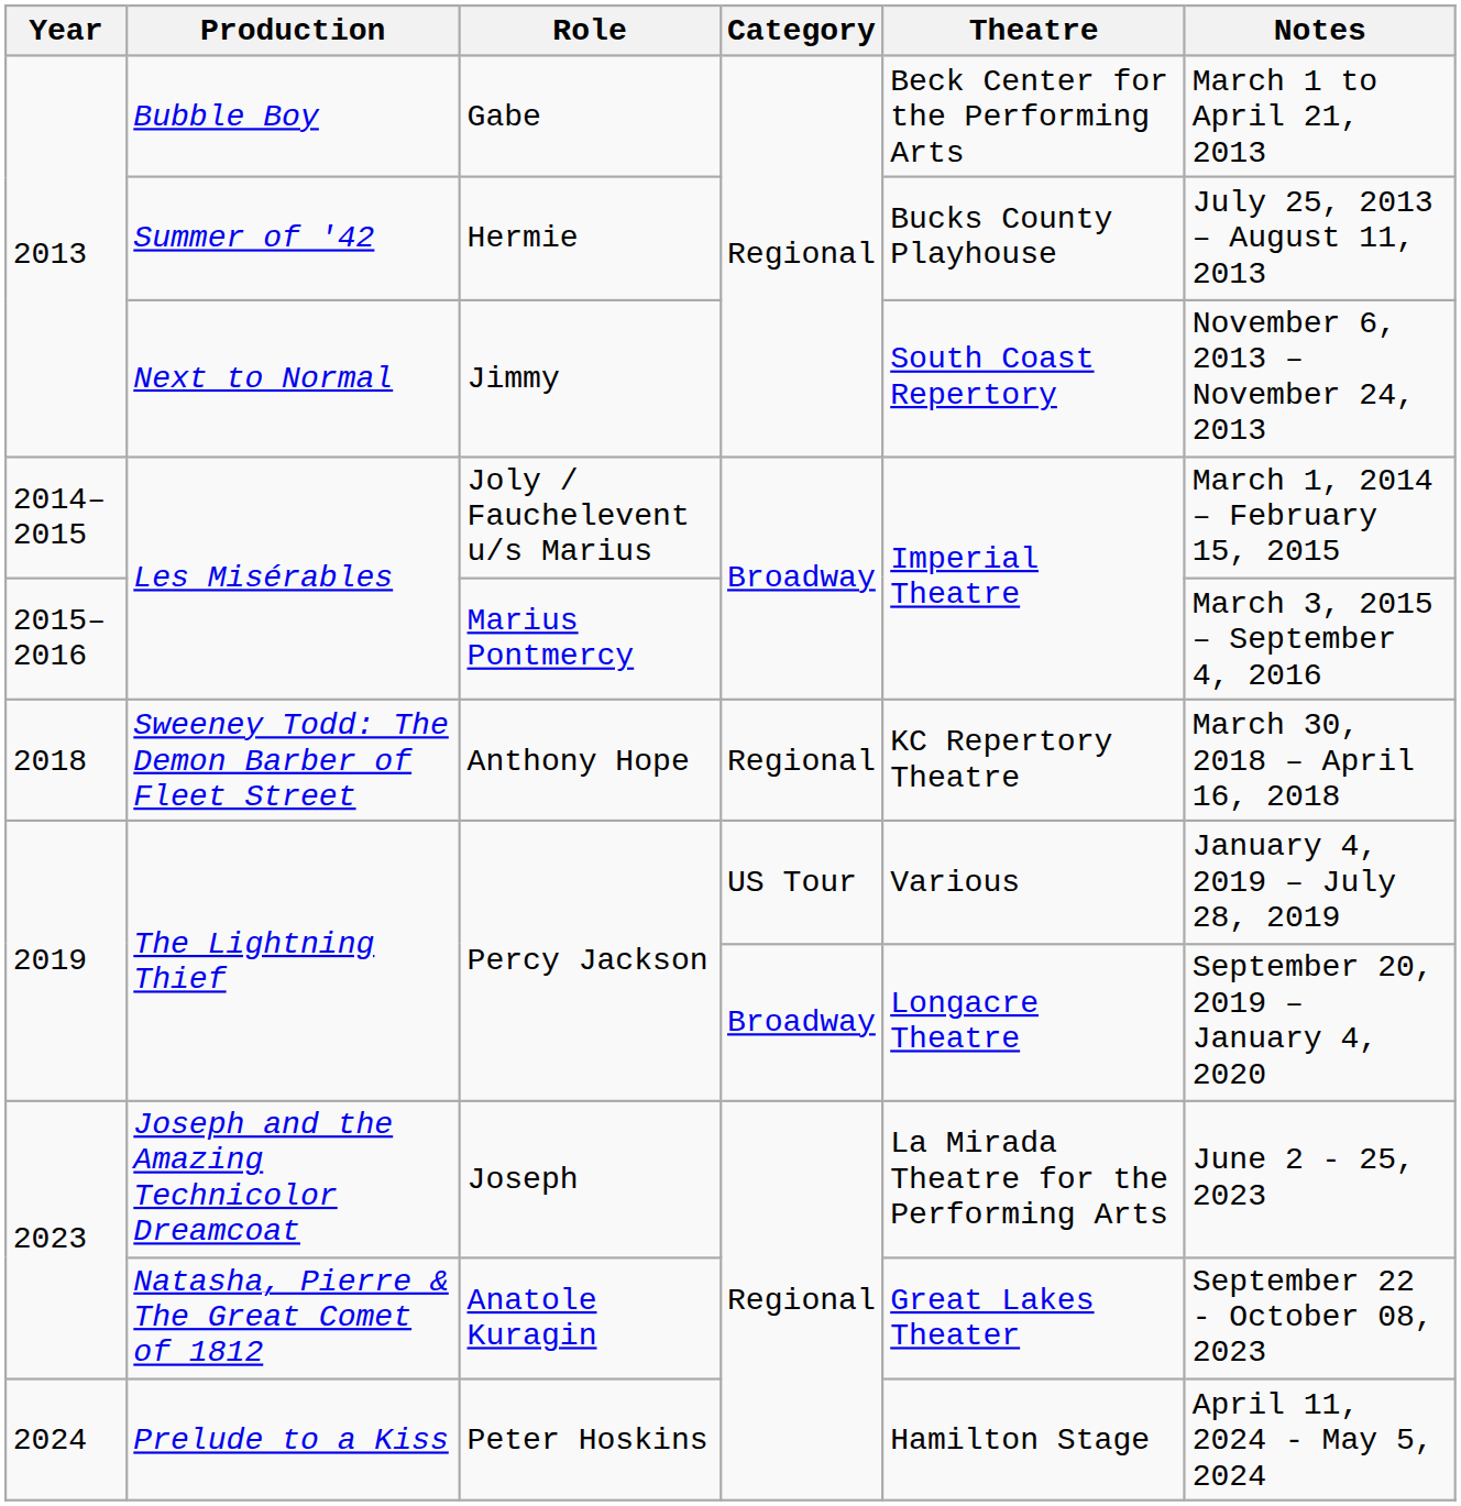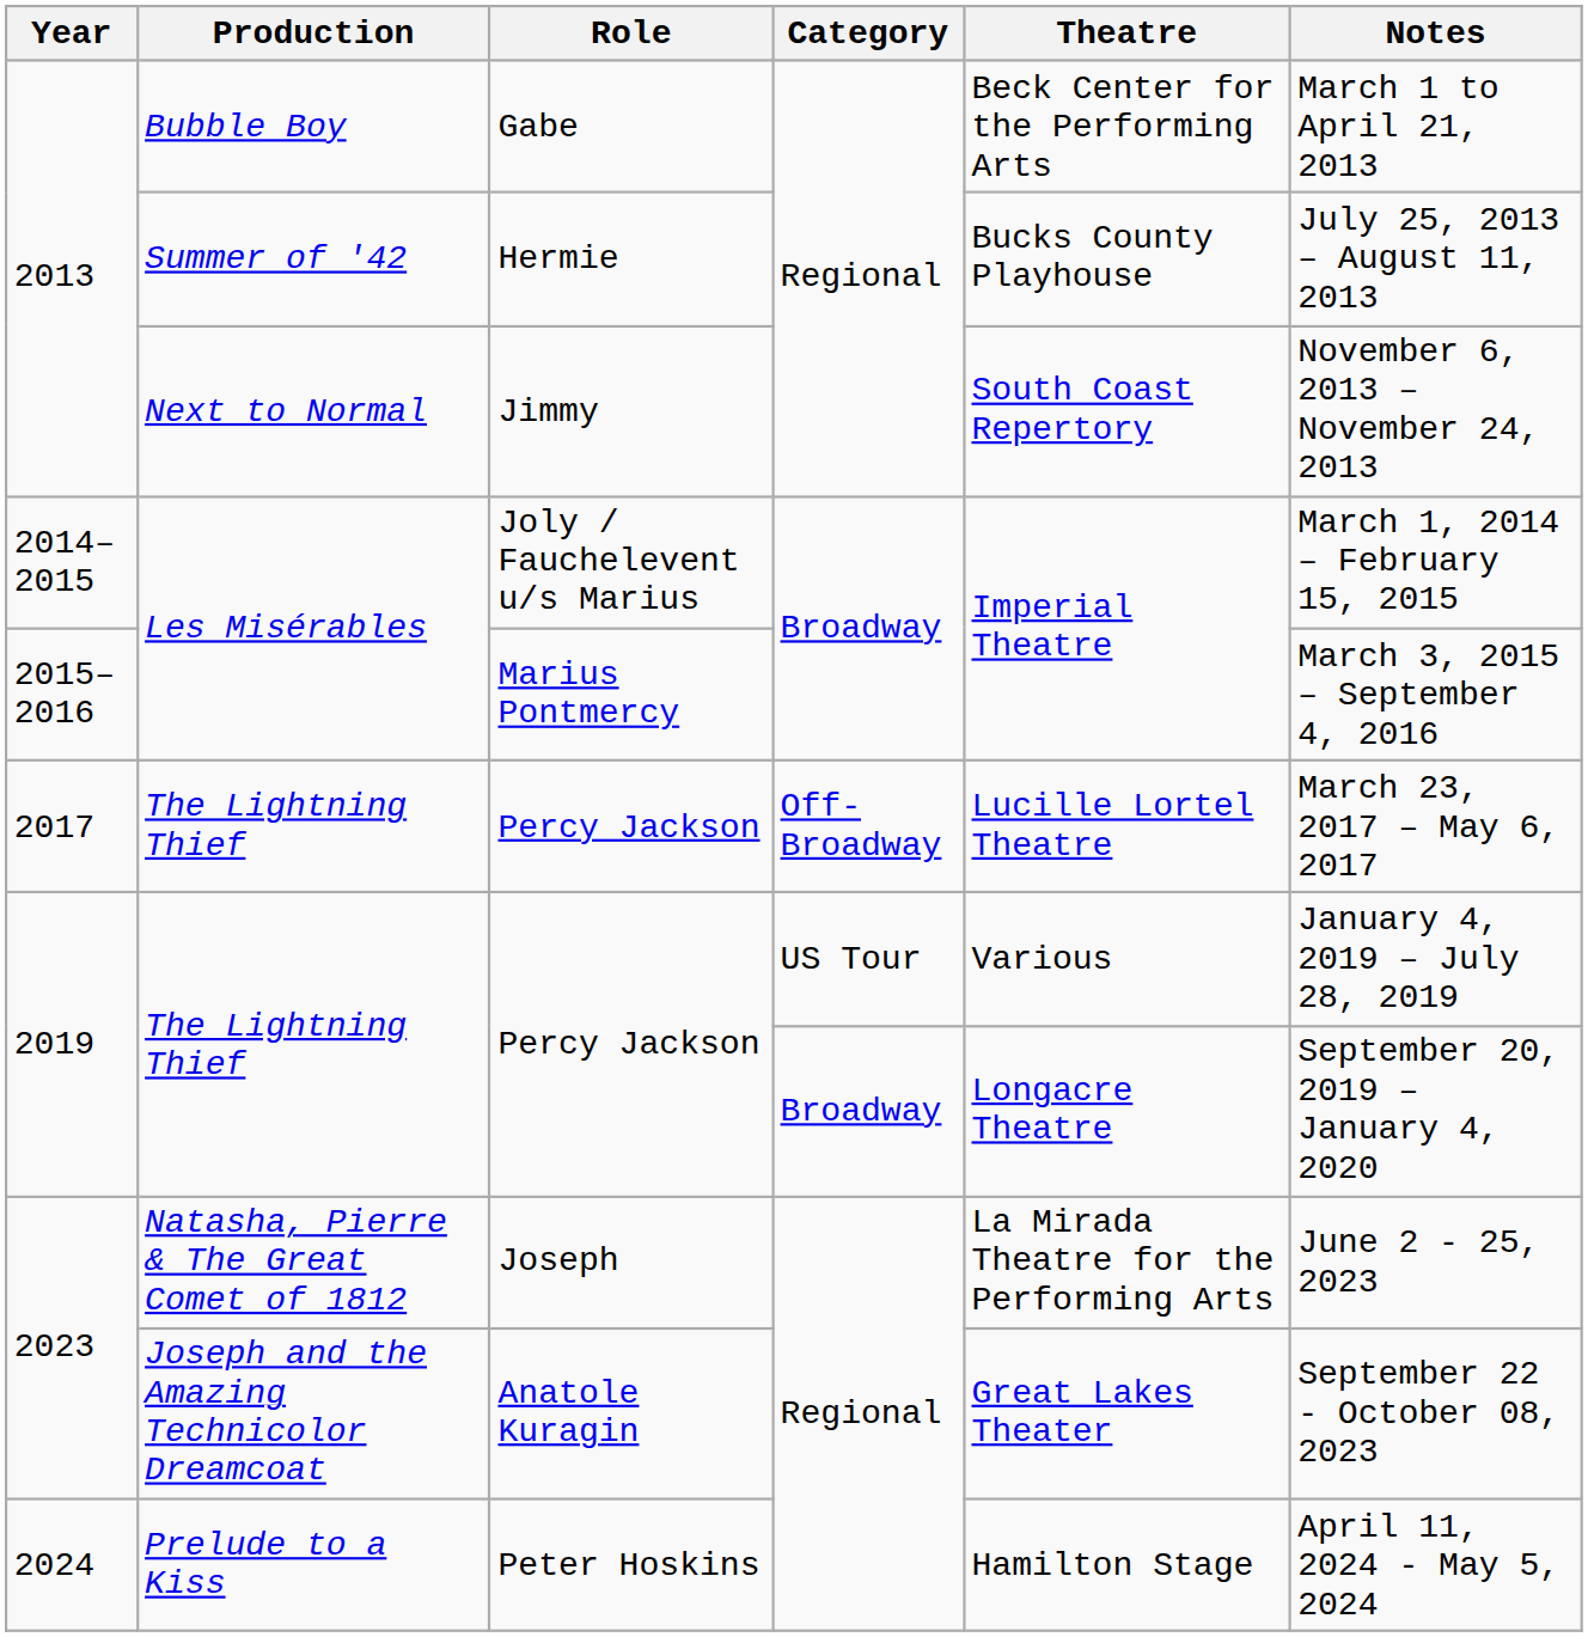 <table class="wikitable sortable">
 <tr>
 <th>Year</th>
 <th>Production</th>
 <th>Role</th>
 <th>Category</th>
 <th>Theatre</th>
 <th>Notes</th>
 </tr>
 <tr>
 <td rowspan=3>2013</td>
 <td><em><a href='#'>Bubble Boy</a></em></td>
 <td>Gabe</td>
 <td rowspan=3>Regional</td>
 <td>Beck Center for the Performing Arts</td>
 <td>March 1 to April 21, 2013</td>
 </tr>
 <tr>
 <td><em><a href='#'>Summer of '42</a></em></td>
 <td>Hermie</td>
 <td>Bucks County Playhouse</td>
 <td>July 25, 2013 – August 11, 2013</td>
 </tr>
 <tr>
 <td><em><a href='#'>Next to Normal</a></em></td>
 <td>Jimmy</td>
 <td><a href='#'>South Coast Repertory</a></td>
 <td>November 6, 2013 – November 24, 2013</td>
 </tr>
 <tr>
 <td>2014–2015</td>
 <td rowspan="2"><em><a href='#'>Les Misérables</a></em></td>
 <td>Joly / Fauchelevent<br>u/s Marius</td>
 <td rowspan="2"><a href='#'>Broadway</a></td>
 <td rowspan="2"><a href='#'>Imperial Theatre</a></td>
 <td>March 1, 2014 – February 15, 2015</td>
 </tr>
 <tr>
 <td>2015–2016</td>
 <td><a href='#'>Marius Pontmercy</a></td>
 <td>March 3, 2015 – September 4, 2016</td>
 </tr>
 <tr>
-<td>2018</td>
-<td><em><a href='#'>Sweeney Todd: The Demon Barber of Fleet Street</a></em></td>
-<td>Anthony Hope</td>
-<td>Regional</td>
-<td>KC Repertory Theatre</td>
-<td>March 30, 2018 – April 16, 2018</td>
+<td>2017</td>
+<td><em><a href='#'>The Lightning Thief</a></em></td>
+<td><a href='#'>Percy Jackson</a></td>
+<td><a href='#'>Off-Broadway</a></td>
+<td><a href='#'>Lucille Lortel Theatre</a></td>
+<td>March 23, 2017 – May 6, 2017</td>
 </tr>
 <tr>
 <td rowspan="2">2019</td>
 <td rowspan="2"><em><a href='#'>The Lightning Thief</a></em></td>
 <td rowspan="2">Percy Jackson</td>
 <td>US Tour</td>
 <td>Various</td>
 <td>January 4, 2019 – July 28, 2019</td>
 </tr>
 <tr>
 <td><a href='#'>Broadway</a></td>
 <td><a href='#'>Longacre Theatre</a></td>
 <td>September 20, 2019 – January 4, 2020</td>
 </tr>
 <tr>
 <td rowspan=2>2023</td>
-<td><em><a href='#'>Joseph and the Amazing Technicolor Dreamcoat</a></em></td>
+<td><em><a href='#'>Natasha, Pierre & The Great Comet of 1812</a></em></td>
 <td>Joseph</td>
 <td rowspan=3>Regional</td>
 <td>La Mirada Theatre for the Performing Arts</td>
 <td>June 2 - 25, 2023</td>
 </tr>
 <tr>
-<td><em><a href='#'>Natasha, Pierre & The Great Comet of 1812</a></em></td>
+<td><em><a href='#'>Joseph and the Amazing Technicolor Dreamcoat</a></em></td>
 <td><a href='#'>Anatole Kuragin</a></td>
 <td><a href='#'>Great Lakes Theater</a></td>
 <td>September 22 - October 08, 2023</td>
 </tr>
 <tr>
 <td>2024</td>
 <td><em><a href='#'>Prelude to a Kiss</a></em></td>
 <td>Peter Hoskins</td>
 <td>Hamilton Stage</td>
 <td>April 11, 2024 - May 5, 2024</td>
 </tr>
 </table>
